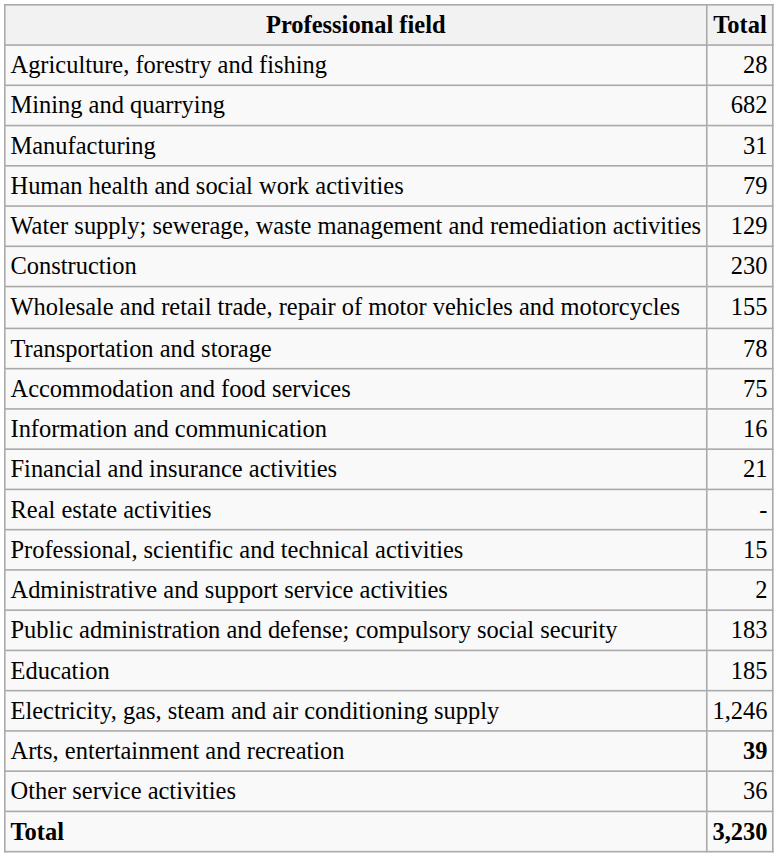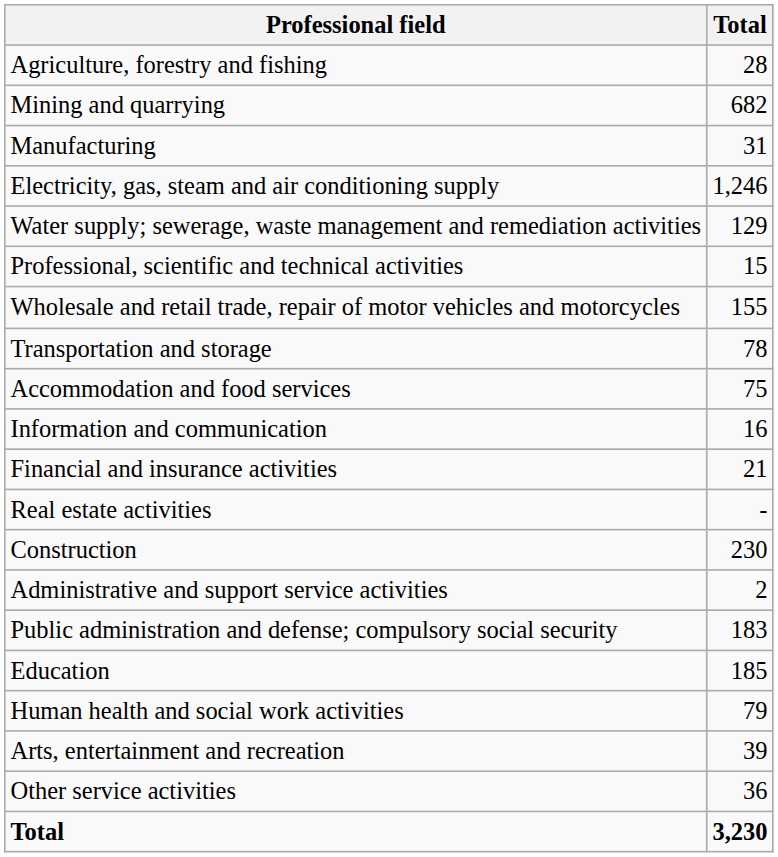 <table class="wikitable sortable" style="font-size:95%;">
 <tr>
 <th>Professional field</th>
 <th>Total</th>
 </tr>
 <tr>
 <td>Agriculture, forestry and fishing</td>
 <td align="right">28</td>
 </tr>
 <tr>
 <td>Mining and quarrying</td>
 <td align="right">682</td>
 </tr>
 <tr>
 <td>Manufacturing</td>
 <td align="right">31</td>
 </tr>
 <tr>
-<td>Human health and social work activities</td>
-<td align="right">79</td>
+<td>Electricity, gas, steam and air conditioning supply</td>
+<td align="right">1,246</td>
 </tr>
 <tr>
 <td>Water supply; sewerage, waste management and remediation activities</td>
 <td align="right">129</td>
 </tr>
 <tr>
-<td>Construction</td>
-<td align="right">230</td>
+<td>Professional, scientific and technical activities</td>
+<td align="right">15</td>
 </tr>
 <tr>
 <td>Wholesale and retail trade, repair of motor vehicles and motorcycles</td>
 <td align="right">155</td>
 </tr>
 <tr>
 <td>Transportation and storage</td>
 <td align="right">78</td>
 </tr>
 <tr>
 <td>Accommodation and food services</td>
 <td align="right">75</td>
 </tr>
 <tr>
 <td>Information and communication</td>
 <td align="right">16</td>
 </tr>
 <tr>
 <td>Financial and insurance activities</td>
 <td align="right">21</td>
 </tr>
 <tr>
 <td>Real estate activities</td>
 <td align="right">-</td>
 </tr>
 <tr>
-<td>Professional, scientific and technical activities</td>
-<td align="right">15</td>
+<td>Construction</td>
+<td align="right">230</td>
 </tr>
 <tr>
 <td>Administrative and support service activities</td>
 <td align="right">2</td>
 </tr>
 <tr>
 <td>Public administration and defense; compulsory social security</td>
 <td align="right">183</td>
 </tr>
 <tr>
 <td>Education</td>
 <td align="right">185</td>
 </tr>
 <tr>
-<td>Electricity, gas, steam and air conditioning supply</td>
-<td align="right">1,246</td>
+<td>Human health and social work activities</td>
+<td align="right">79</td>
 </tr>
 <tr>
 <td>Arts, entertainment and recreation</td>
-<td align="right"><strong>39</strong></td>
+<td align="right">39</td>
 </tr>
 <tr>
 <td>Other service activities</td>
 <td align="right">36</td>
 </tr>
 <tr class="sortbottom">
 <td><strong>Total</strong></td>
 <td align="right"><strong>3,230</strong></td>
 </tr>
 </table>
